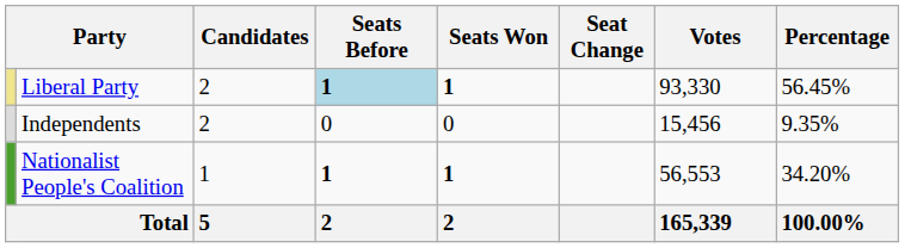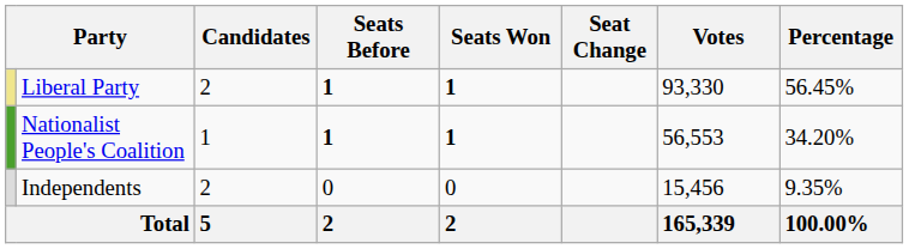 <table class="wikitable" style="font-size: 95%;">
 <tr>
 <th colspan="2" style="width: 15em">Party</th>
 <th style="width: 5em">Candidates</th>
 <th style="width: 5em">Seats Before</th>
 <th style="width: 5em">Seats Won</th>
 <th>Seat Change</th>
 <th style="width: 5em">Votes</th>
 <th style="width: 5em">Percentage</th>
 </tr>
 <tr>
 <td style="background:#f0e68c"></td>
 <td><a href='#'>Liberal Party</a></td>
 <td>2</td>
-<td style="background: lightblue;"><strong>1</strong></td>
+<td><strong>1</strong></td>
 <td><strong>1</strong></td>
 <td></td>
 <td>93,330</td>
 <td>56.45%</td>
+</tr>
+<tr>
+<td style="background:#4AA02C"></td>
+<td><a href='#'>Nationalist People's Coalition</a></td>
+<td>1</td>
+<td><strong>1</strong></td>
+<td><strong>1</strong></td>
+<td></td>
+<td>56,553</td>
+<td>34.20%</td>
 </tr>
 <tr>
 <td style="background:#dcdcdc"></td>
 <td>Independents</td>
 <td>2</td>
 <td>0</td>
 <td>0</td>
 <td></td>
 <td>15,456</td>
 <td>9.35%</td>
 </tr>
-<tr>
-<td style="background:#4AA02C"></td>
-<td><a href='#'>Nationalist People's Coalition</a></td>
-<td>1</td>
-<td><strong>1</strong></td>
-<td><strong>1</strong></td>
-<td></td>
-<td>56,553</td>
-<td>34.20%</td>
-</tr>
 <tr style="background:#eee;">
 <th colspan="2" style="text-align:right;">Total</th>
 <th style="text-align:left;">5</th>
 <th style="text-align:left;">2</th>
 <th style="text-align:left;">2</th>
 <th></th>
 <th style="text-align:left;">165,339</th>
 <th style="text-align:left;">100.00%</th>
 </tr>
 </table>
